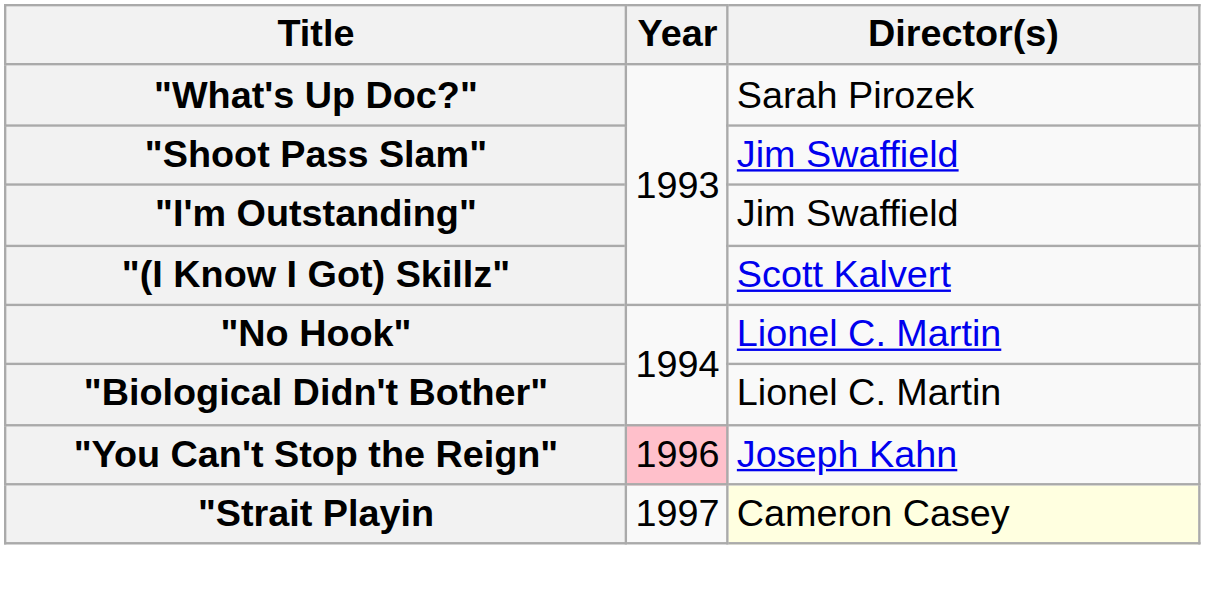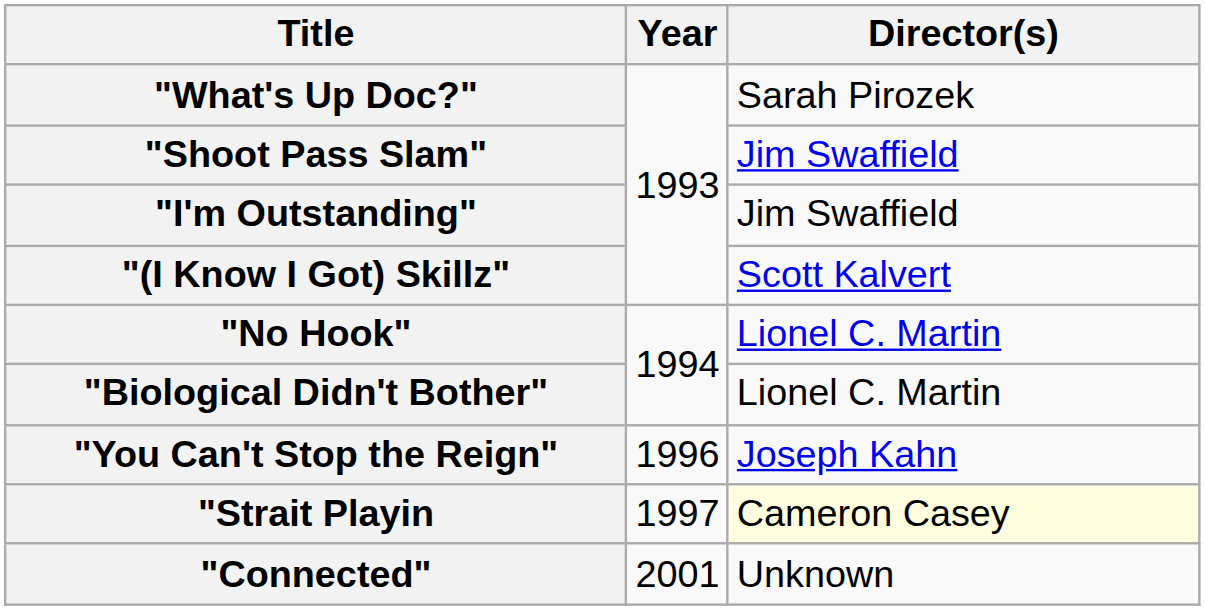 <table class="wikitable plainrowheaders">
 <tr>
 <th style="width:16em;">Title</th>
 <th style="width:2em;">Year</th>
 <th style="width:12em;">Director(s)</th>
 </tr>
 <tr>
 <th>"What's Up Doc?"</th>
 <td rowspan="4">1993</td>
 <td>Sarah Pirozek</td>
 </tr>
 <tr>
 <th scope="row">"Shoot Pass Slam"</th>
 <td><a href='#'>Jim Swaffield</a></td>
 </tr>
 <tr>
 <th scope="row">"I'm Outstanding"</th>
 <td>Jim Swaffield</td>
 </tr>
 <tr>
 <th scope="row">"(I Know I Got) Skillz"</th>
 <td><a href='#'>Scott Kalvert</a></td>
 </tr>
 <tr>
 <th scope="row">"No Hook"</th>
 <td rowspan="2">1994</td>
 <td><a href='#'>Lionel C. Martin</a></td>
 </tr>
 <tr>
 <th scope="row">"Biological Didn't Bother"</th>
 <td>Lionel C. Martin</td>
 </tr>
 <tr>
 <th scope="row">"You Can't Stop the Reign"</th>
-<td style="background: pink;">1996</td>
+<td>1996</td>
 <td><a href='#'>Joseph Kahn</a></td>
 </tr>
 <tr>
 <th scope="row">"Strait Playin</th>
 <td>1997</td>
 <td style="background: lightyellow;">Cameron Casey</td>
 </tr>
+<tr>
+<th scope="row">"Connected"</th>
+<td>2001</td>
+<td>Unknown</td>
+</tr>
 </table>
